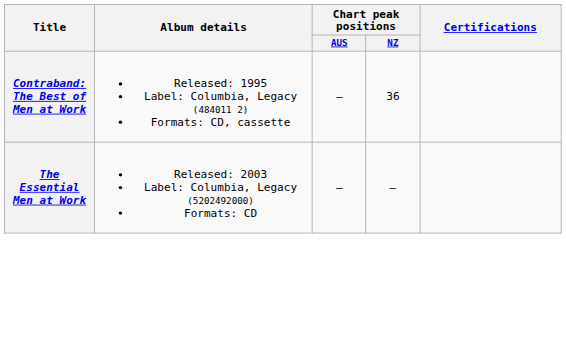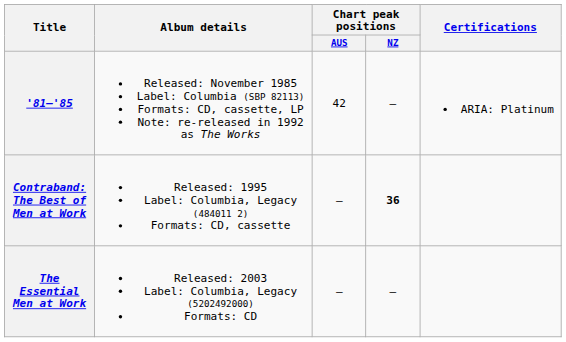 <table class="wikitable plainrowheaders" border="1" style="text-align:center;">
 <tr>
 <th scope="col" width="100" rowspan="2">Title</th>
 <th scope="col" width="250" rowspan="2">Album details</th>
 <th scope="col" width="120" colspan="2">Chart peak positions</th>
 <th scope="col" rowspan="2" width="160"><a href='#'>Certifications</a></th>
 </tr>
 <tr style="font-size:smaller;">
 <th scope="col" width="35"><a href='#'>AUS</a><br></th>
 <th scope="col" width="35"><a href='#'>NZ</a><br></th>
 </tr>
 <tr>
+<th scope="row"><em><a href='#'>'81–'85</a></em></th>
+<td><br><ul><li>Released: November 1985</li><li>Label: Columbia <small>(SBP 82113)</small></li><li>Formats: CD, cassette, LP</li><li>Note: re-released in 1992 as <em>The Works</em></li></ul></td>
+<td>42</td>
+<td>—</td>
+<td><br><ul><li>ARIA: Platinum</li></ul></td>
+</tr>
+<tr>
 <th scope="row"><em><a href='#'>Contraband: The Best of Men at Work</a></em></th>
 <td><br><ul><li>Released: 1995</li><li>Label: Columbia, Legacy <small>(484011 2)</small></li><li>Formats: CD, cassette</li></ul></td>
 <td>—</td>
-<td>36</td>
+<td><strong>36</strong></td>
 <td></td>
 </tr>
 <tr>
 <th scope="row"><em><a href='#'>The Essential Men at Work</a></em></th>
 <td><br><ul><li>Released: 2003</li><li>Label: Columbia, Legacy <small>(5202492000)</small></li><li>Formats: CD</li></ul></td>
 <td>—</td>
 <td>—</td>
 <td></td>
 </tr>
 </table>
